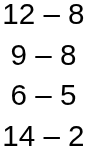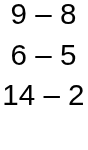 <table style="text-align:center">
 <tr>
 <th width=200></th>
 <th width=100></th>
 <th width=200></th>
-</tr>
-<tr>
-<td align=right><strong></strong></td>
-<td>12 – 8</td>
-<td align=left></td>
 </tr>
 <tr>
 <td align=right><strong></strong></td>
 <td>9 – 8</td>
 <td align=left></td>
 </tr>
 <tr>
 <td align=right><strong></strong></td>
 <td>6 – 5</td>
 <td align=left></td>
 </tr>
 <tr>
 <td align=right><strong></strong></td>
 <td>14 – 2</td>
 <td align=left></td>
 </tr>
 </table>
